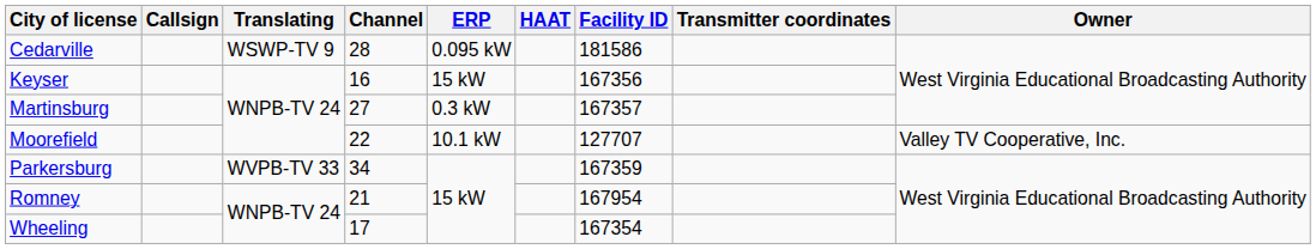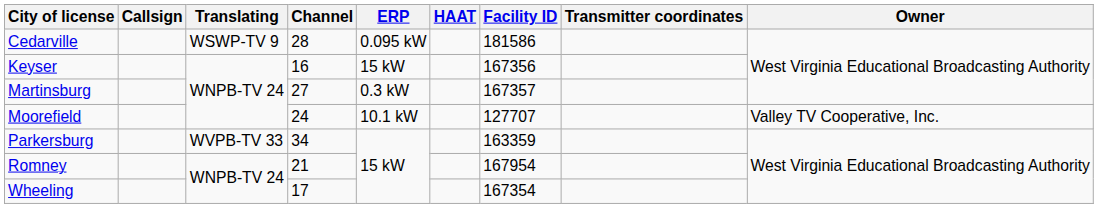 <table class="sortable wikitable">
 <tr>
 <th>City of license</th>
 <th>Callsign</th>
 <th>Translating</th>
 <th>Channel</th>
 <th><a href='#'>ERP</a></th>
 <th><a href='#'>HAAT</a></th>
 <th><a href='#'>Facility ID</a></th>
 <th>Transmitter coordinates</th>
 <th>Owner</th>
 </tr>
 <tr>
 <td><a href='#'>Cedarville</a></td>
 <td><strong></strong></td>
 <td>WSWP-TV 9</td>
 <td>28</td>
 <td>0.095 kW</td>
 <td></td>
 <td>181586</td>
 <td></td>
 <td rowspan=3>West Virginia Educational Broadcasting Authority</td>
 </tr>
 <tr>
 <td><a href='#'>Keyser</a></td>
 <td><strong></strong></td>
 <td rowspan=3>WNPB-TV 24</td>
 <td>16</td>
 <td>15 kW</td>
 <td></td>
 <td>167356</td>
 <td></td>
 </tr>
 <tr>
 <td><a href='#'>Martinsburg</a></td>
 <td><strong></strong></td>
 <td>27</td>
 <td>0.3 kW</td>
 <td></td>
 <td>167357</td>
 <td></td>
 </tr>
 <tr>
 <td><a href='#'>Moorefield</a></td>
 <td><strong></strong></td>
-<td>22</td>
+<td>24</td>
 <td>10.1 kW</td>
 <td></td>
 <td>127707</td>
 <td></td>
 <td>Valley TV Cooperative, Inc.</td>
 </tr>
 <tr>
 <td><a href='#'>Parkersburg</a></td>
 <td><strong></strong></td>
 <td>WVPB-TV 33</td>
 <td>34</td>
 <td rowspan=3>15 kW</td>
 <td></td>
-<td>167359</td>
+<td>163359</td>
 <td></td>
 <td rowspan=3>West Virginia Educational Broadcasting Authority</td>
 </tr>
 <tr>
 <td><a href='#'>Romney</a></td>
 <td><strong></strong></td>
 <td rowspan=2>WNPB-TV 24</td>
 <td>21</td>
 <td></td>
 <td>167954</td>
 <td></td>
 </tr>
 <tr>
 <td><a href='#'>Wheeling</a></td>
 <td><strong></strong></td>
 <td>17</td>
 <td></td>
 <td>167354</td>
 <td></td>
 </tr>
 </table>
